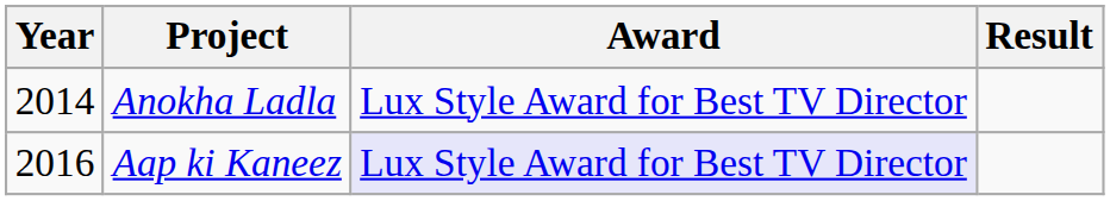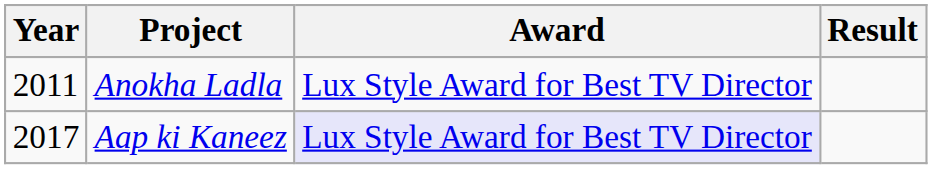 <table class="wikitable style">
 <tr>
 <th>Year</th>
 <th>Project</th>
 <th>Award</th>
 <th>Result</th>
 </tr>
 <tr>
-<td>2014</td>
+<td>2011</td>
 <td><em><a href='#'>Anokha Ladla</a></em></td>
 <td><a href='#'>Lux Style Award for Best TV Director</a></td>
 <td></td>
 </tr>
 <tr>
-<td>2016</td>
+<td>2017</td>
 <td><em><a href='#'>Aap ki Kaneez</a></em></td>
 <td style="background: lavender;"><a href='#'>Lux Style Award for Best TV Director</a></td>
 <td></td>
 </tr>
 </table>
